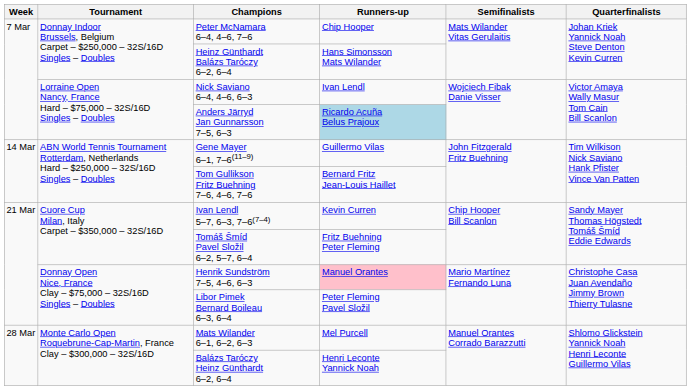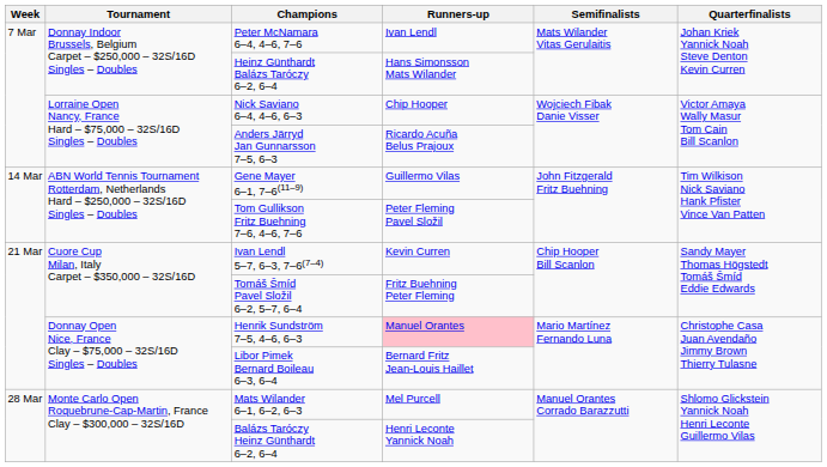 <table class="wikitable" style="font-size:95%;">
 <tr>
 <th style="width:48px;">Week</th>
 <th style="width:248px;">Tournament</th>
 <th style="width:200px;">Champions</th>
 <th style="width:200px;">Runners-up</th>
 <th style="width:190px;">Semifinalists</th>
 <th style="width:190px;">Quarterfinalists</th>
 </tr>
 <tr valign=top>
 <td rowspan=4>7 Mar</td>
 <td rowspan=2><a href='#'>Donnay Indoor</a> <br> <a href='#'>Brussels</a>, Belgium <br> Carpet – $250,000 – 32S/16D <br> <a href='#'>Singles</a> – <a href='#'>Doubles</a></td>
 <td> <a href='#'>Peter McNamara</a> <br> 6–4, 4–6, 7–6</td>
-<td> <a href='#'>Chip Hooper</a></td>
+<td> <a href='#'>Ivan Lendl</a></td>
 <td rowspan=2> <a href='#'>Mats Wilander</a> <br>  <a href='#'>Vitas Gerulaitis</a></td>
 <td rowspan=2> <a href='#'>Johan Kriek</a> <br>  <a href='#'>Yannick Noah</a> <br>  <a href='#'>Steve Denton</a> <br>  <a href='#'>Kevin Curren</a></td>
 </tr>
 <tr valign=top>
 <td> <a href='#'>Heinz Günthardt</a> <br>  <a href='#'>Balázs Taróczy</a> <br> 6–2, 6–4</td>
 <td> <a href='#'>Hans Simonsson</a> <br>  <a href='#'>Mats Wilander</a></td>
 </tr>
 <tr valign=top>
 <td rowspan=2><a href='#'>Lorraine Open</a> <br> <a href='#'>Nancy, France</a> <br> Hard – $75,000 – 32S/16D <br> <a href='#'>Singles</a> – <a href='#'>Doubles</a></td>
 <td> <a href='#'>Nick Saviano</a> <br> 6–4, 4–6, 6–3</td>
-<td> <a href='#'>Ivan Lendl</a></td>
+<td> <a href='#'>Chip Hooper</a></td>
 <td rowspan=2> <a href='#'>Wojciech Fibak</a> <br>  <a href='#'>Danie Visser</a></td>
 <td rowspan=2> <a href='#'>Victor Amaya</a> <br>  <a href='#'>Wally Masur</a> <br>  <a href='#'>Tom Cain</a> <br>  <a href='#'>Bill Scanlon</a></td>
 </tr>
 <tr valign=top>
 <td> <a href='#'>Anders Järryd</a> <br>  <a href='#'>Jan Gunnarsson</a> <br> 7–5, 6–3</td>
-<td style="background: lightblue;"> <a href='#'>Ricardo Acuña</a> <br>  <a href='#'>Belus Prajoux</a></td>
+<td> <a href='#'>Ricardo Acuña</a> <br>  <a href='#'>Belus Prajoux</a></td>
 </tr>
 <tr valign=top>
 <td rowspan=2>14 Mar</td>
 <td rowspan=2><a href='#'>ABN World Tennis Tournament</a> <br> <a href='#'>Rotterdam</a>, Netherlands <br> Hard – $250,000 – 32S/16D <br> <a href='#'>Singles</a> – <a href='#'>Doubles</a></td>
 <td> <a href='#'>Gene Mayer</a> <br> 6–1, 7–6<sup>(11–9)</sup></td>
 <td> <a href='#'>Guillermo Vilas</a></td>
 <td rowspan=2> <a href='#'>John Fitzgerald</a> <br>  <a href='#'>Fritz Buehning</a></td>
 <td rowspan=2> <a href='#'>Tim Wilkison</a> <br>  <a href='#'>Nick Saviano</a> <br>  <a href='#'>Hank Pfister</a> <br>  <a href='#'>Vince Van Patten</a></td>
 </tr>
 <tr valign=top>
 <td> <a href='#'>Tom Gullikson</a> <br>  <a href='#'>Fritz Buehning</a> <br> 7–6, 4–6, 7–6</td>
-<td> <a href='#'>Bernard Fritz</a> <br>  <a href='#'>Jean-Louis Haillet</a></td>
+<td> <a href='#'>Peter Fleming</a> <br>  <a href='#'>Pavel Složil</a></td>
 </tr>
 <tr valign=top>
 <td rowspan=4>21 Mar</td>
 <td rowspan=2><a href='#'>Cuore Cup</a> <br> <a href='#'>Milan</a>, Italy <br> Carpet – $350,000 – 32S/16D</td>
 <td> <a href='#'>Ivan Lendl</a> <br> 5–7, 6–3, 7–6<sup>(7–4)</sup></td>
 <td> <a href='#'>Kevin Curren</a></td>
 <td rowspan=2> <a href='#'>Chip Hooper</a> <br>  <a href='#'>Bill Scanlon</a></td>
 <td rowspan=2> <a href='#'>Sandy Mayer</a> <br>  <a href='#'>Thomas Högstedt</a> <br>  <a href='#'>Tomáš Šmíd</a> <br>  <a href='#'>Eddie Edwards</a></td>
 </tr>
 <tr valign=top>
 <td> <a href='#'>Tomáš Šmíd</a> <br>  <a href='#'>Pavel Složil</a> <br> 6–2, 5–7, 6–4</td>
 <td> <a href='#'>Fritz Buehning</a> <br>  <a href='#'>Peter Fleming</a></td>
 </tr>
 <tr valign=top>
 <td rowspan=2><a href='#'>Donnay Open</a> <br> <a href='#'>Nice, France</a> <br> Clay – $75,000 – 32S/16D <br> <a href='#'>Singles</a> – <a href='#'>Doubles</a></td>
 <td> <a href='#'>Henrik Sundström</a> <br> 7–5, 4–6, 6–3</td>
 <td style="background: pink;"> <a href='#'>Manuel Orantes</a></td>
 <td rowspan=2> <a href='#'>Mario Martínez</a> <br>  <a href='#'>Fernando Luna</a></td>
 <td rowspan=2> <a href='#'>Christophe Casa</a> <br>  <a href='#'>Juan Avendaño</a> <br>  <a href='#'>Jimmy Brown</a> <br>  <a href='#'>Thierry Tulasne</a></td>
 </tr>
 <tr valign=top>
 <td> <a href='#'>Libor Pimek</a> <br>  <a href='#'>Bernard Boileau</a> <br> 6–3, 6–4</td>
-<td> <a href='#'>Peter Fleming</a> <br>  <a href='#'>Pavel Složil</a></td>
+<td> <a href='#'>Bernard Fritz</a> <br>  <a href='#'>Jean-Louis Haillet</a></td>
 </tr>
 <tr valign=top>
 <td rowspan=2>28 Mar</td>
 <td rowspan=2><a href='#'>Monte Carlo Open</a> <br> <a href='#'>Roquebrune-Cap-Martin</a>, France <br> Clay – $300,000 – 32S/16D</td>
 <td> <a href='#'>Mats Wilander</a> <br> 6–1, 6–2, 6–3</td>
 <td> <a href='#'>Mel Purcell</a></td>
 <td rowspan=2> <a href='#'>Manuel Orantes</a> <br>  <a href='#'>Corrado Barazzutti</a></td>
 <td rowspan=2> <a href='#'>Shlomo Glickstein</a> <br>  <a href='#'>Yannick Noah</a> <br>  <a href='#'>Henri Leconte</a> <br>  <a href='#'>Guillermo Vilas</a></td>
 </tr>
 <tr valign=top>
 <td> <a href='#'>Balázs Taróczy</a> <br>  <a href='#'>Heinz Günthardt</a> <br> 6–2, 6–4</td>
 <td> <a href='#'>Henri Leconte</a> <br>  <a href='#'>Yannick Noah</a></td>
 </tr>
 </table>
